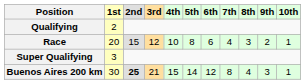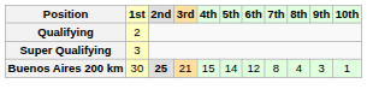 <table class="wikitable" style="font-size:85%; text-align:center">
 <tr>
 <th>Position</th>
 <td style="background:#ffffbf;"><strong>1st</strong></td>
 <td style="background:#dfdfdf;"><strong>2nd</strong></td>
 <td style="background:#ffdf9f;"><strong>3rd</strong></td>
 <td style="background:#dfffdf;"><strong>4th</strong></td>
 <td style="background:#dfffdf;"><strong>5th</strong></td>
 <td style="background:#dfffdf;"><strong>6th</strong></td>
 <td style="background:#dfffdf;"><strong>7th</strong></td>
 <td style="background:#dfffdf;"><strong>8th</strong></td>
 <td style="background:#dfffdf;"><strong>9th</strong></td>
 <td style="background:#dfffdf;"><strong>10th</strong></td>
 </tr>
 <tr>
 <th>Qualifying</th>
 <td style="background:#ffffbf;">2</td>
 <td colspan=9></td>
 </tr>
 <tr>
-<th>Race</th>
-<td style="background:#ffffbf;">20</td>
-<td style="background:#dfdfdf;">15</td>
-<td style="background:#ffdf9f;">12</td>
-<td style="background:#dfffdf;">10</td>
-<td style="background:#dfffdf;">8</td>
-<td style="background:#dfffdf;">6</td>
-<td style="background:#dfffdf;">4</td>
-<td style="background:#dfffdf;">3</td>
-<td style="background:#dfffdf;">2</td>
-<td style="background:#dfffdf;">1</td>
-</tr>
-<tr>
 <th>Super Qualifying</th>
 <td style="background:#ffffbf;">3</td>
 <td colspan=9></td>
 </tr>
 <tr>
 <th>Buenos Aires 200 km</th>
 <td style="background:#ffffbf;">30</td>
 <td style="background:#dfdfdf;"><strong>25</strong></td>
 <td style="background:#ffdf9f;">21</td>
 <td style="background:#dfffdf;">15</td>
 <td style="background:#dfffdf;">14</td>
 <td style="background:#dfffdf;">12</td>
 <td style="background:#dfffdf;">8</td>
 <td style="background:#dfffdf;">4</td>
 <td style="background:#dfffdf;">3</td>
 <td style="background:#dfffdf;">1</td>
 </tr>
 </table>
